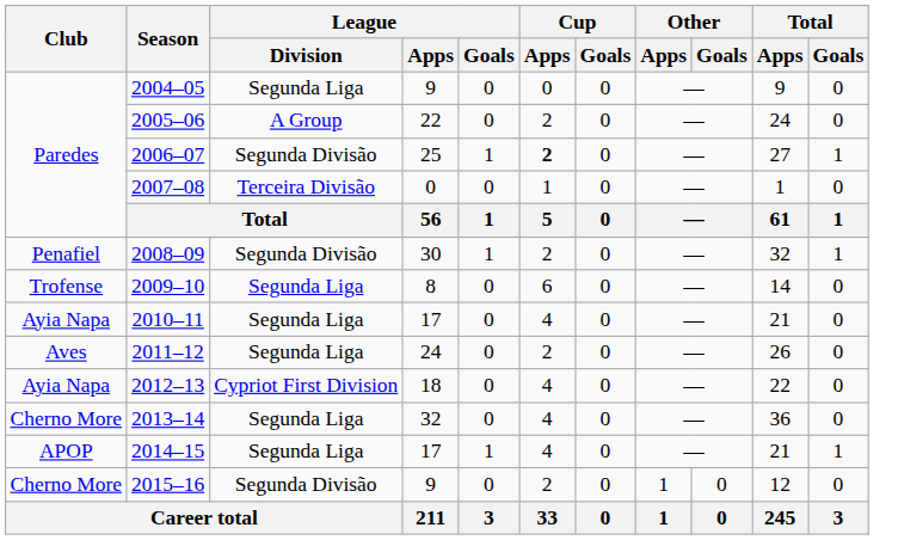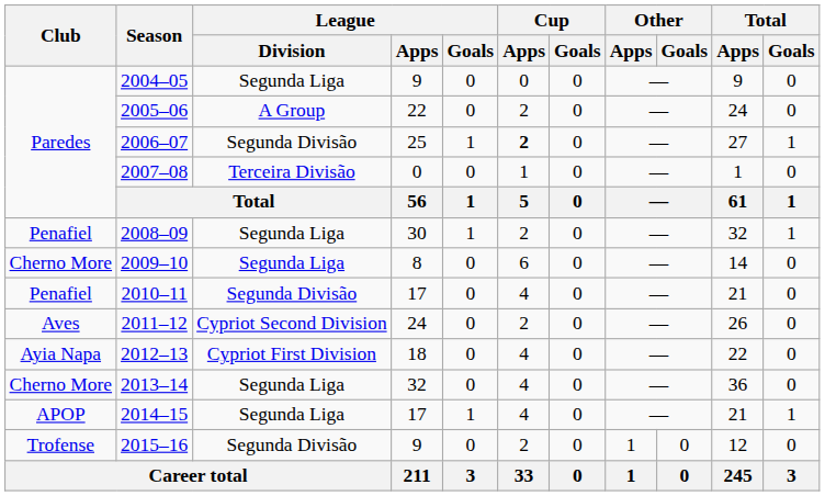 <table class="wikitable" style="text-align: center;">
 <tr>
 <th rowspan="2">Club</th>
 <th rowspan="2">Season</th>
 <th colspan="3">League</th>
 <th colspan="2">Cup</th>
 <th colspan="2">Other</th>
 <th colspan="2">Total</th>
 </tr>
 <tr>
 <th>Division</th>
 <th>Apps</th>
 <th>Goals</th>
 <th>Apps</th>
 <th>Goals</th>
 <th>Apps</th>
 <th>Goals</th>
 <th>Apps</th>
 <th>Goals</th>
 </tr>
 <tr>
 <td rowspan="5"><a href='#'>Paredes</a></td>
 <td><a href='#'>2004–05</a></td>
 <td>Segunda Liga</td>
 <td>9</td>
 <td>0</td>
 <td>0</td>
 <td>0</td>
 <td colspan="2">—</td>
 <td>9</td>
 <td>0</td>
 </tr>
 <tr>
 <td><a href='#'>2005–06</a></td>
 <td><a href='#'>A Group</a></td>
 <td>22</td>
 <td>0</td>
 <td>2</td>
 <td>0</td>
 <td colspan="2">—</td>
 <td>24</td>
 <td>0</td>
 </tr>
 <tr>
 <td><a href='#'>2006–07</a></td>
 <td>Segunda Divisão</td>
 <td>25</td>
 <td>1</td>
 <td><strong>2</strong></td>
 <td>0</td>
 <td colspan="2">—</td>
 <td>27</td>
 <td>1</td>
 </tr>
 <tr>
 <td><a href='#'>2007–08</a></td>
 <td><a href='#'>Terceira Divisão</a></td>
 <td>0</td>
 <td>0</td>
 <td>1</td>
 <td>0</td>
 <td colspan="2">—</td>
 <td>1</td>
 <td>0</td>
 </tr>
 <tr>
 <th colspan="2">Total</th>
 <th>56</th>
 <th>1</th>
 <th>5</th>
 <th>0</th>
 <th colspan="2">—</th>
 <th>61</th>
 <th>1</th>
 </tr>
 <tr>
 <td rowspan="1"><a href='#'>Penafiel</a></td>
 <td><a href='#'>2008–09</a></td>
-<td>Segunda Divisão</td>
+<td>Segunda Liga</td>
 <td>30</td>
 <td>1</td>
 <td>2</td>
 <td>0</td>
 <td colspan="2">—</td>
 <td>32</td>
 <td>1</td>
 </tr>
 <tr>
-<td rowspan="1"><a href='#'>Trofense</a></td>
+<td rowspan="1"><a href='#'>Cherno More</a></td>
 <td><a href='#'>2009–10</a></td>
 <td><a href='#'>Segunda Liga</a></td>
 <td>8</td>
 <td>0</td>
 <td>6</td>
 <td>0</td>
 <td colspan="2">—</td>
 <td>14</td>
 <td>0</td>
 </tr>
 <tr>
-<td rowspan="1"><a href='#'>Ayia Napa</a></td>
+<td rowspan="1"><a href='#'>Penafiel</a></td>
 <td><a href='#'>2010–11</a></td>
-<td>Segunda Liga</td>
+<td><a href='#'>Segunda Divisão</a></td>
 <td>17</td>
 <td>0</td>
 <td>4</td>
 <td>0</td>
 <td colspan="2">—</td>
 <td>21</td>
 <td>0</td>
 </tr>
 <tr>
 <td rowspan="1"><a href='#'>Aves</a></td>
 <td><a href='#'>2011–12</a></td>
-<td>Segunda Liga</td>
+<td><a href='#'>Cypriot Second Division</a></td>
 <td>24</td>
 <td>0</td>
 <td>2</td>
 <td>0</td>
 <td colspan="2">—</td>
 <td>26</td>
 <td>0</td>
 </tr>
 <tr>
 <td rowspan="1"><a href='#'>Ayia Napa</a></td>
 <td><a href='#'>2012–13</a></td>
 <td><a href='#'>Cypriot First Division</a></td>
 <td>18</td>
 <td>0</td>
 <td>4</td>
 <td>0</td>
 <td colspan="2">—</td>
 <td>22</td>
 <td>0</td>
 </tr>
 <tr>
 <td rowspan="1"><a href='#'>Cherno More</a></td>
 <td><a href='#'>2013–14</a></td>
 <td>Segunda Liga</td>
 <td>32</td>
 <td>0</td>
 <td>4</td>
 <td>0</td>
 <td colspan="2">—</td>
 <td>36</td>
 <td>0</td>
 </tr>
 <tr>
 <td rowspan="1"><a href='#'>APOP</a></td>
 <td><a href='#'>2014–15</a></td>
 <td>Segunda Liga</td>
 <td>17</td>
 <td>1</td>
 <td>4</td>
 <td>0</td>
 <td colspan="2">—</td>
 <td>21</td>
 <td>1</td>
 </tr>
 <tr>
-<td rowspan="1"><a href='#'>Cherno More</a></td>
+<td rowspan="1"><a href='#'>Trofense</a></td>
 <td><a href='#'>2015–16</a></td>
 <td>Segunda Divisão</td>
 <td>9</td>
 <td>0</td>
 <td>2</td>
 <td>0</td>
 <td>1</td>
 <td>0</td>
 <td>12</td>
 <td>0</td>
 </tr>
 <tr>
 <th colspan="3">Career total</th>
 <th>211</th>
 <th>3</th>
 <th>33</th>
 <th>0</th>
 <th>1</th>
 <th>0</th>
 <th>245</th>
 <th>3</th>
 </tr>
 </table>
